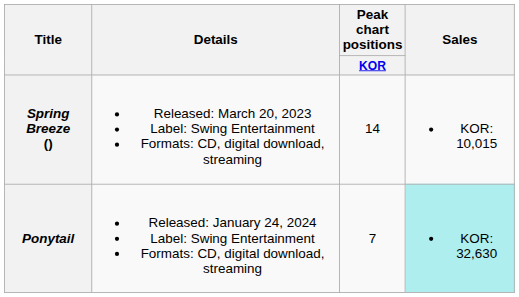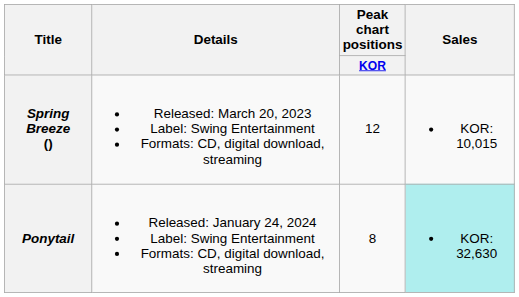 <table class="wikitable plainrowheaders" style="text-align:center;">
 <tr>
 <th scope="col" rowspan="2">Title</th>
 <th scope="col" rowspan="2">Details</th>
 <th scope="col" colspan="1">Peak chart positions</th>
 <th scope="col" rowspan="2">Sales</th>
 </tr>
 <tr>
 <th scope="col" style="width:3em;font-size:90%;"><a href='#'>KOR</a><br></th>
 </tr>
 <tr>
 <th scope="row"><em>Spring Breeze</em><br>()</th>
 <td><br><ul><li>Released: March 20, 2023</li><li>Label: Swing Entertainment</li><li>Formats: CD, digital download, streaming</li></ul></td>
-<td>14</td>
+<td>12</td>
 <td><br><ul><li>KOR: 10,015</li></ul></td>
 </tr>
 <tr>
 <th scope="row"><em>Ponytail</em></th>
 <td><br><ul><li>Released: January 24, 2024</li><li>Label: Swing Entertainment</li><li>Formats: CD, digital download, streaming</li></ul></td>
-<td>7</td>
+<td>8</td>
 <td style="background: paleturquoise;"><br><ul><li>KOR: 32,630</li></ul></td>
 </tr>
 </table>
